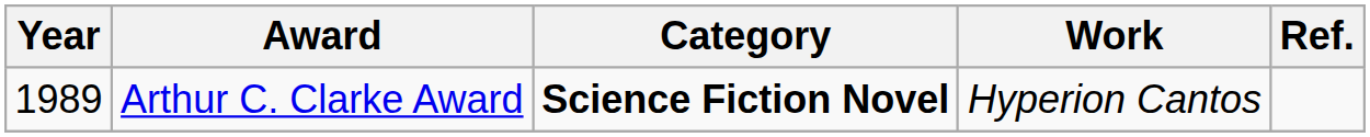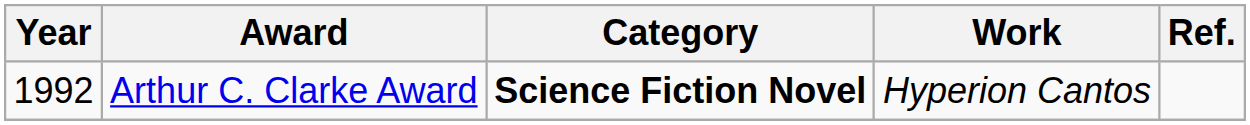 <table class="wikitable">
 <tr>
 <th>Year</th>
 <th>Award</th>
 <th>Category</th>
 <th>Work</th>
 <th>Ref.</th>
 </tr>
 <tr>
-<td>1989</td>
+<td>1992</td>
 <td><a href='#'>Arthur C. Clarke Award</a></td>
 <td><strong>Science Fiction Novel</strong></td>
 <td><em>Hyperion Cantos</em></td>
 <td></td>
 </tr>
 <tr>
 </tr>
 </table>
